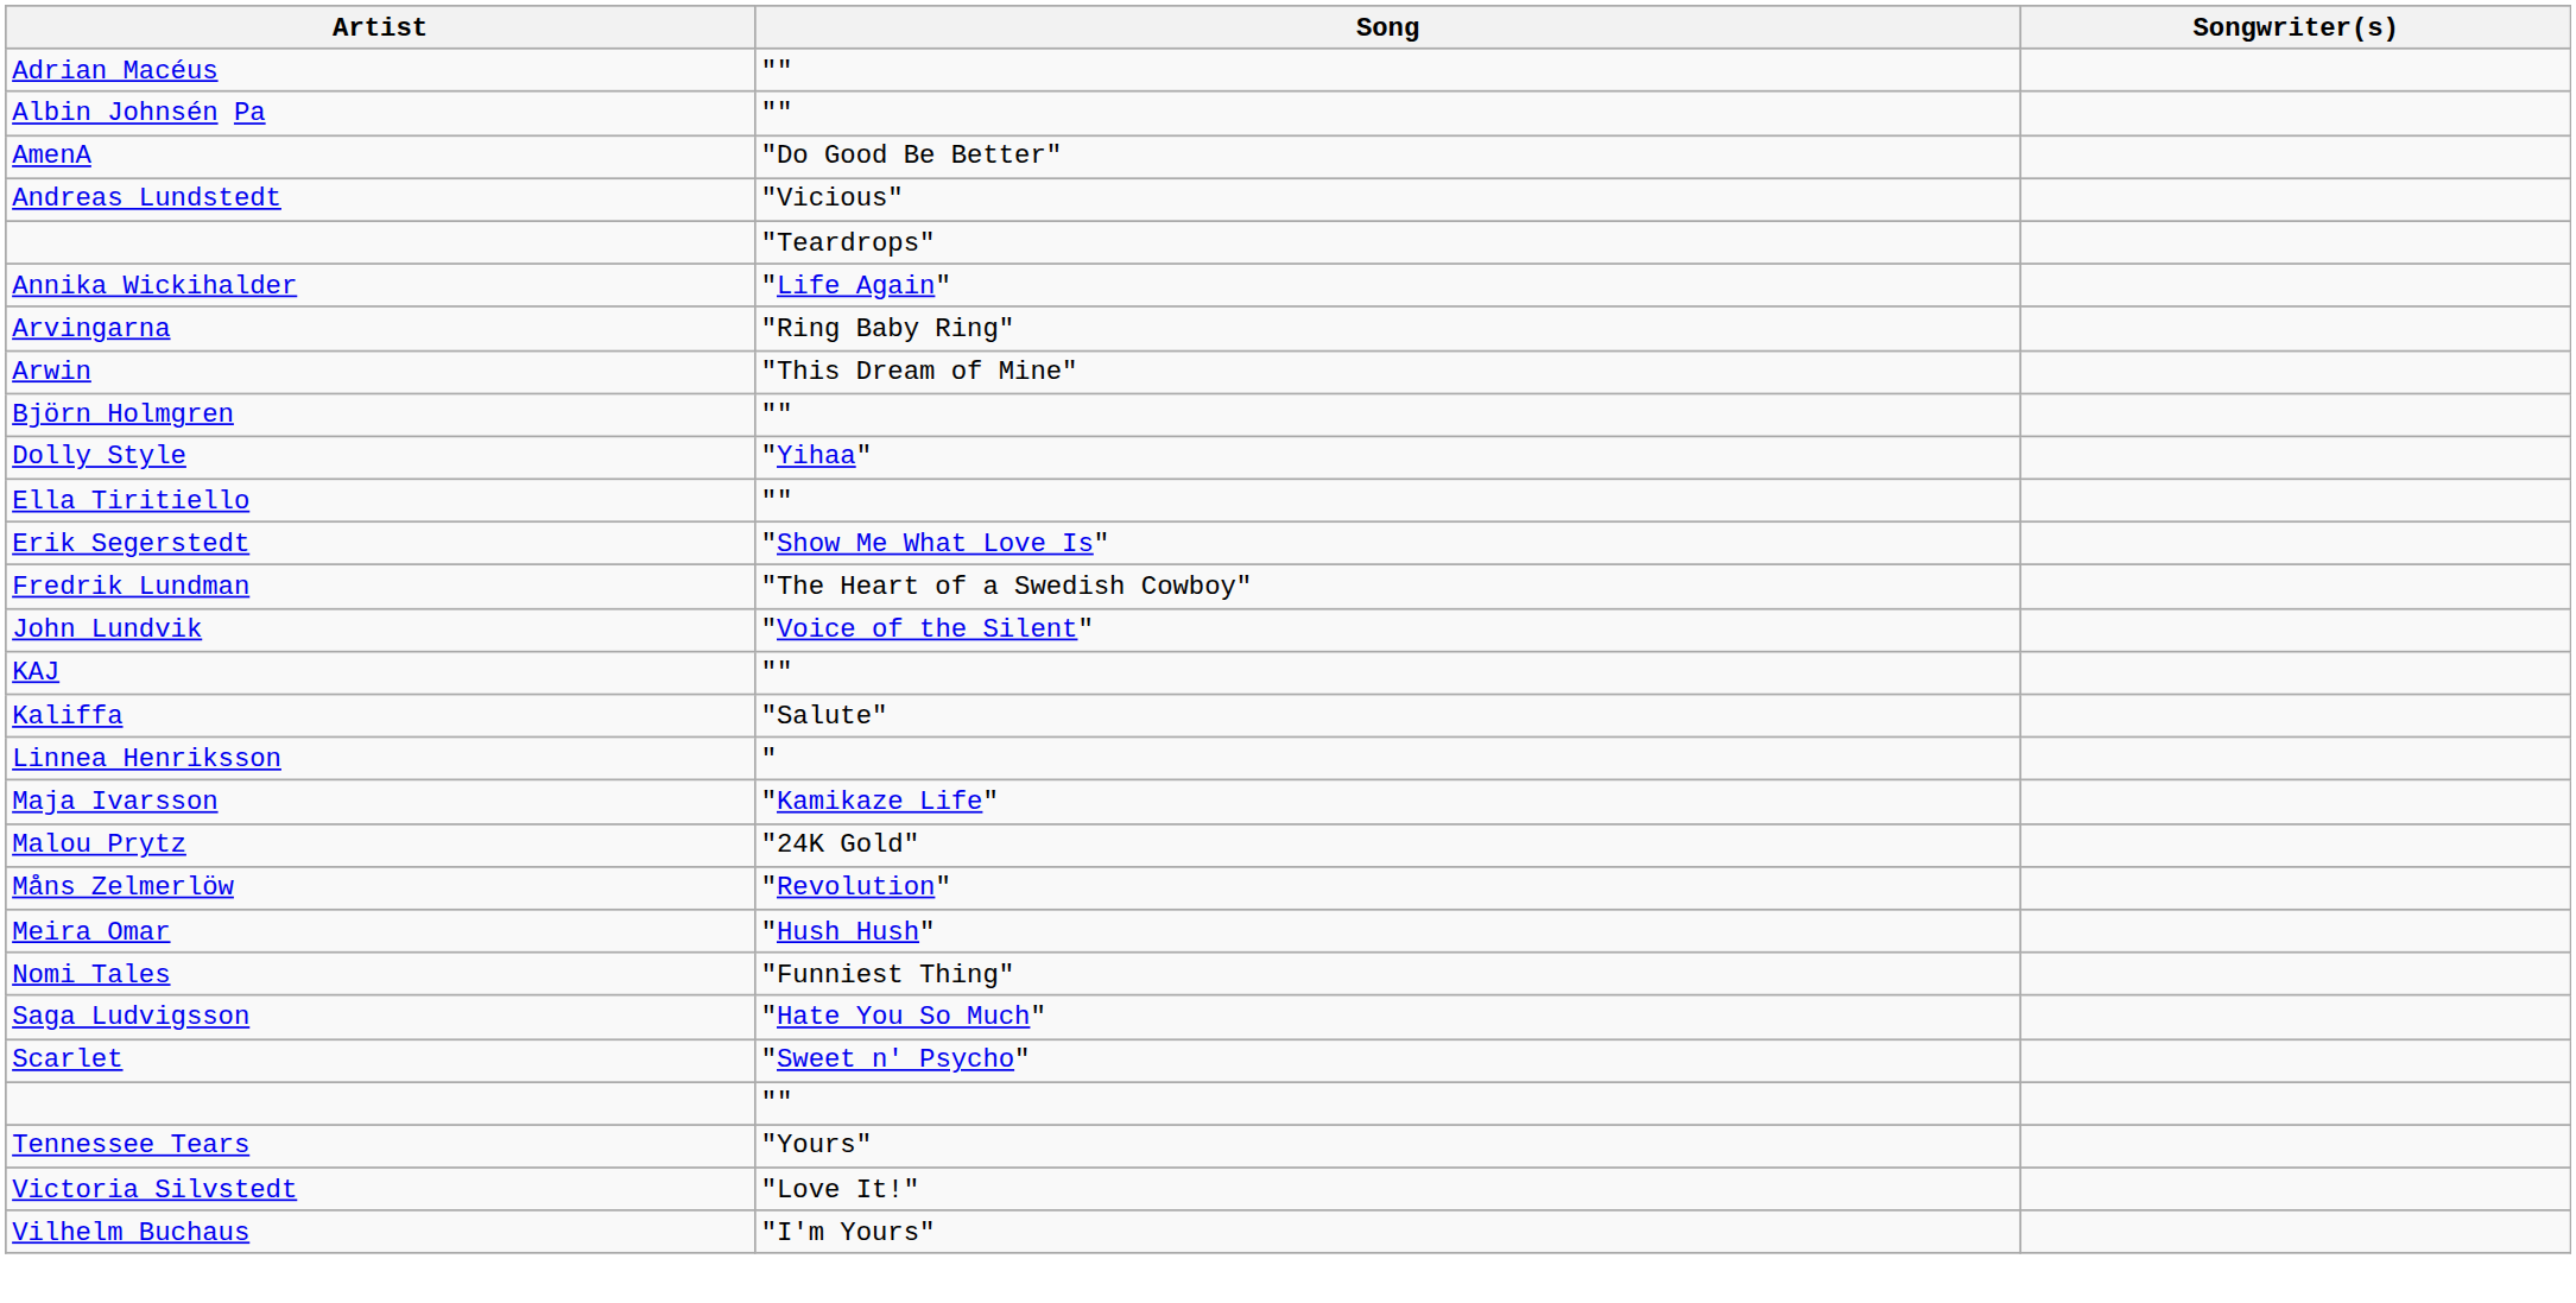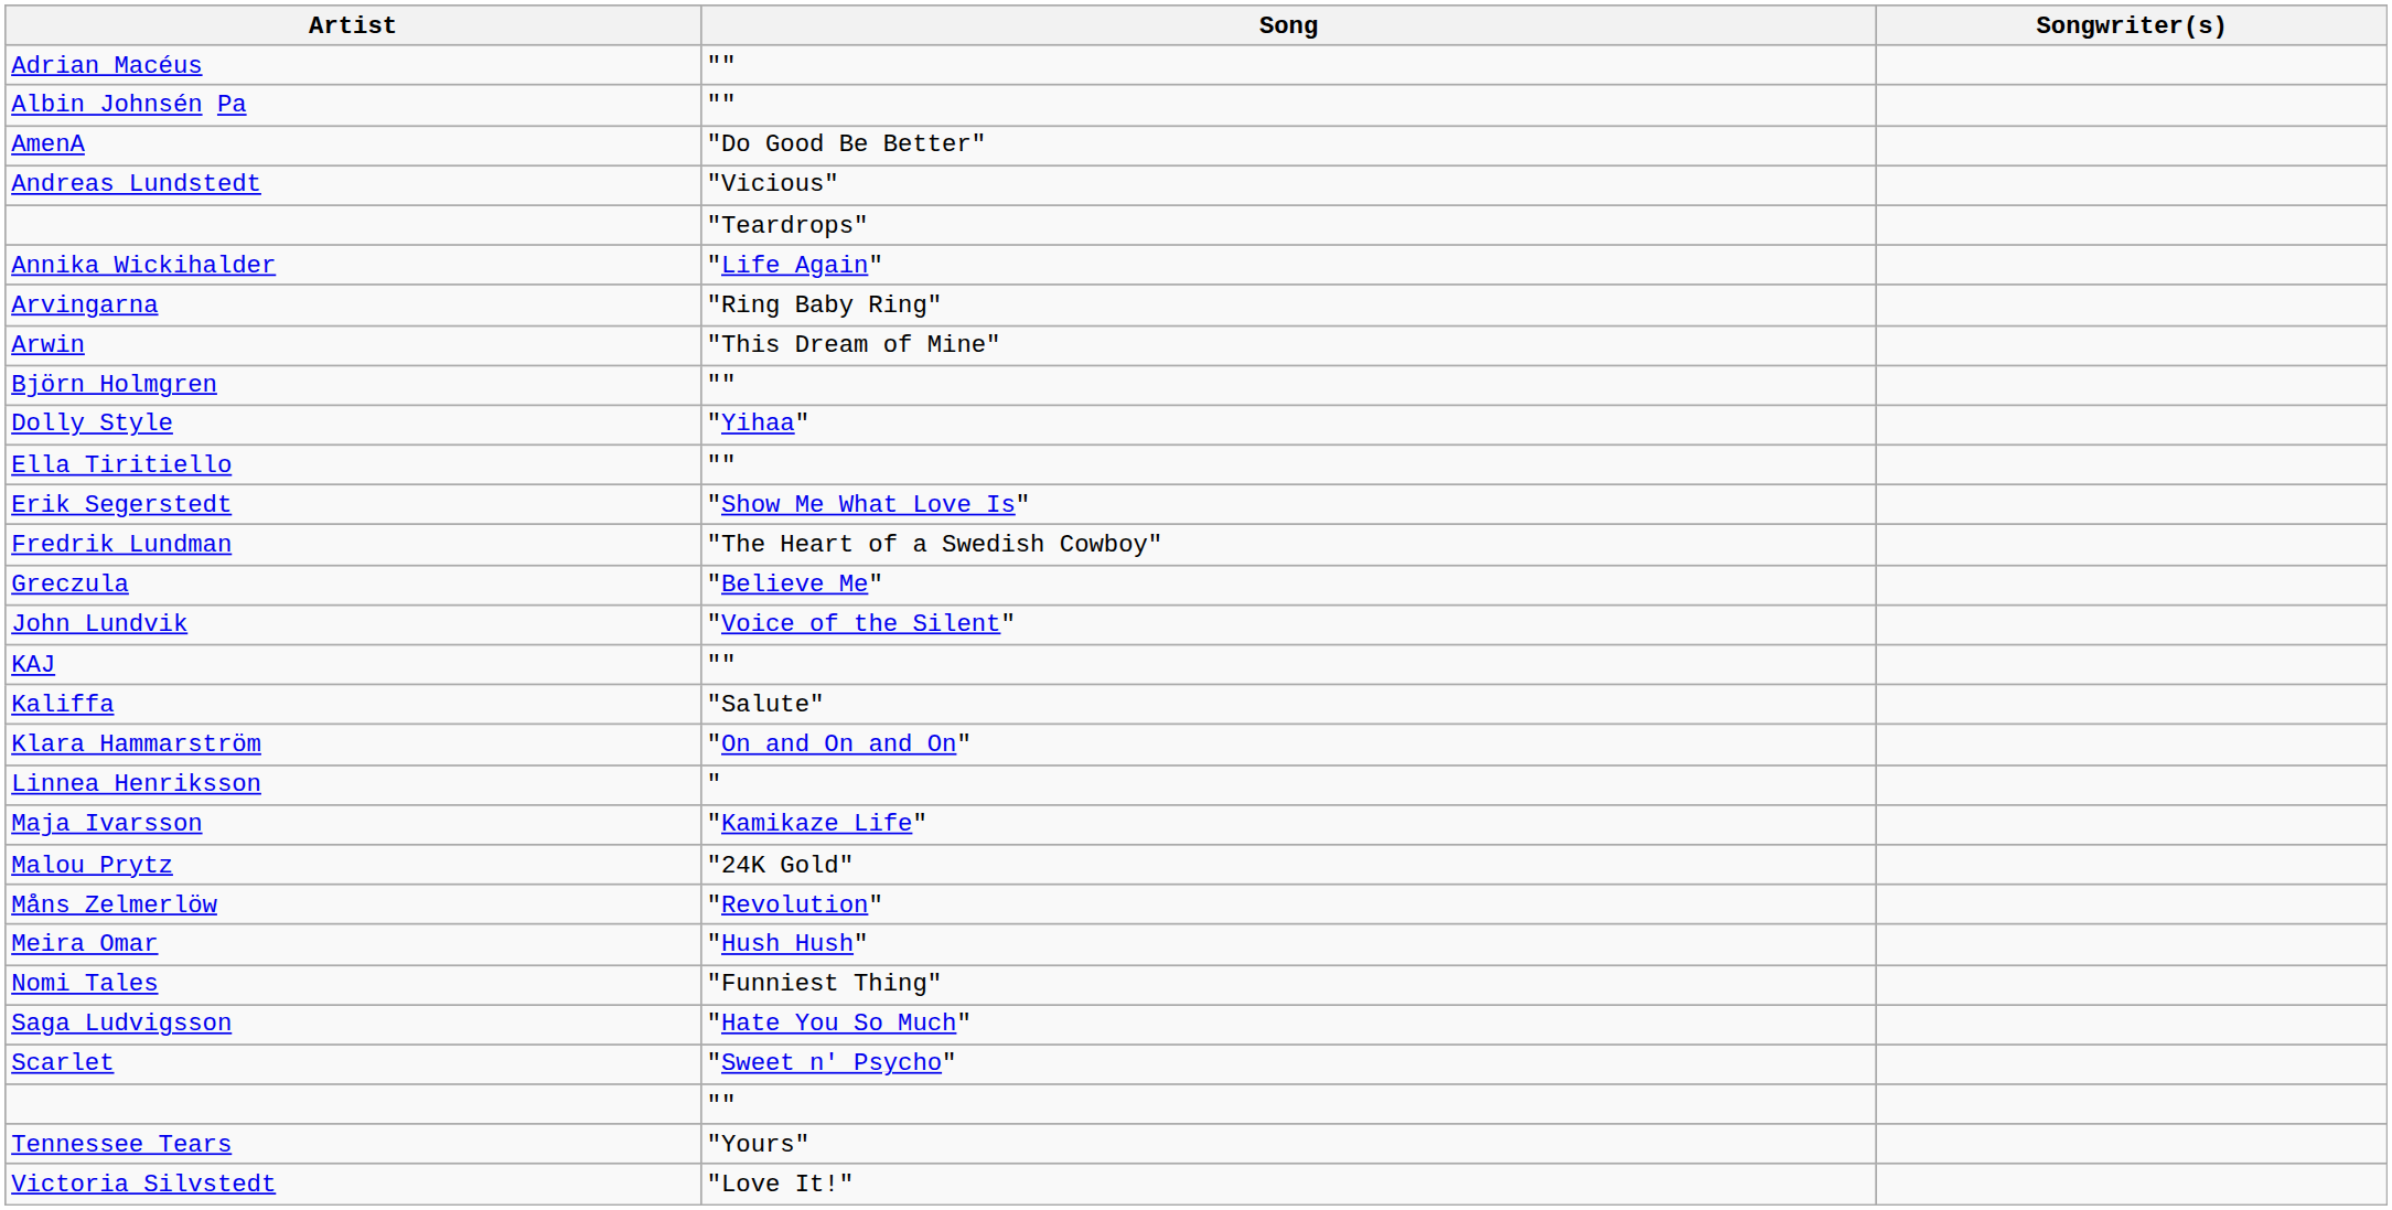 <table class="wikitable sortable" width="100%" style="margin: 1em auto 1em auto;">
 <tr>
 <th>Artist</th>
 <th>Song</th>
 <th>Songwriter(s)</th>
 </tr>
 <tr>
 <td><a href='#'>Adrian Macéus</a></td>
 <td>""</td>
 <td></td>
 </tr>
 <tr>
 <td><a href='#'>Albin Johnsén</a>  <a href='#'>Pa</a></td>
 <td>""</td>
 <td></td>
 </tr>
 <tr>
 <td><a href='#'>AmenA</a></td>
 <td>"Do Good Be Better"</td>
 <td></td>
 </tr>
 <tr>
 <td><a href='#'>Andreas Lundstedt</a></td>
 <td>"Vicious"</td>
 <td></td>
 </tr>
 <tr>
 <td></td>
 <td>"Teardrops"</td>
 <td></td>
 </tr>
 <tr>
 <td><a href='#'>Annika Wickihalder</a></td>
 <td>"<a href='#'>Life Again</a>"</td>
 <td></td>
 </tr>
 <tr>
 <td><a href='#'>Arvingarna</a></td>
 <td>"Ring Baby Ring"</td>
 <td></td>
 </tr>
 <tr>
 <td><a href='#'>Arwin</a></td>
 <td>"This Dream of Mine"</td>
 <td></td>
 </tr>
 <tr>
 <td><a href='#'>Björn Holmgren</a></td>
 <td>""</td>
 <td></td>
 </tr>
 <tr>
 <td><a href='#'>Dolly Style</a></td>
 <td>"<a href='#'>Yihaa</a>"</td>
 <td></td>
 </tr>
 <tr>
 <td><a href='#'>Ella Tiritiello</a></td>
 <td>""</td>
 <td></td>
 </tr>
 <tr>
 <td><a href='#'>Erik Segerstedt</a></td>
 <td>"<a href='#'>Show Me What Love Is</a>"</td>
 <td></td>
 </tr>
 <tr>
 <td><a href='#'>Fredrik Lundman</a></td>
 <td>"The Heart of a Swedish Cowboy"</td>
 <td></td>
 </tr>
 <tr>
+<td><a href='#'>Greczula</a></td>
+<td>"<a href='#'>Believe Me</a>"</td>
+<td></td>
+</tr>
+<tr>
 <td><a href='#'>John Lundvik</a></td>
 <td>"<a href='#'>Voice of the Silent</a>"</td>
 <td></td>
 </tr>
 <tr>
 <td><a href='#'>KAJ</a></td>
 <td>""</td>
 <td></td>
 </tr>
 <tr>
 <td><a href='#'>Kaliffa</a></td>
 <td>"Salute"</td>
+<td></td>
+</tr>
+<tr>
+<td><a href='#'>Klara Hammarström</a></td>
+<td>"<a href='#'>On and On and On</a>"</td>
 <td></td>
 </tr>
 <tr>
 <td><a href='#'>Linnea Henriksson</a></td>
 <td>"</td>
 <td></td>
 </tr>
 <tr>
 <td><a href='#'>Maja Ivarsson</a></td>
 <td>"<a href='#'>Kamikaze Life</a>"</td>
 <td></td>
 </tr>
 <tr>
 <td><a href='#'>Malou Prytz</a></td>
 <td>"24K Gold"</td>
 <td></td>
 </tr>
 <tr>
 <td><a href='#'>Måns Zelmerlöw</a></td>
 <td>"<a href='#'>Revolution</a>"</td>
 <td></td>
 </tr>
 <tr>
 <td><a href='#'>Meira Omar</a></td>
 <td>"<a href='#'>Hush Hush</a>"</td>
 <td></td>
 </tr>
 <tr>
 <td><a href='#'>Nomi Tales</a></td>
 <td>"Funniest Thing"</td>
 <td></td>
 </tr>
 <tr>
 <td><a href='#'>Saga Ludvigsson</a></td>
 <td>"<a href='#'>Hate You So Much</a>"</td>
 <td></td>
 </tr>
 <tr>
 <td><a href='#'>Scarlet</a></td>
 <td>"<a href='#'>Sweet n' Psycho</a>"</td>
 <td></td>
 </tr>
 <tr>
 <td></td>
 <td>""</td>
 <td></td>
 </tr>
 <tr>
 <td><a href='#'>Tennessee Tears</a></td>
 <td>"Yours"</td>
 <td></td>
 </tr>
 <tr>
 <td><a href='#'>Victoria Silvstedt</a></td>
 <td>"Love It!"</td>
 <td></td>
 </tr>
-<tr>
-<td><a href='#'>Vilhelm Buchaus</a></td>
-<td>"I'm Yours"</td>
-<td></td>
-</tr>
 </table>
